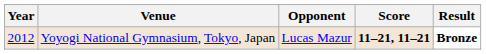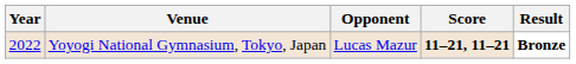 <table class="sortable wikitable" style="font-size: 90%;">
 <tr>
 <th>Year</th>
 <th>Venue</th>
 <th>Opponent</th>
 <th>Score</th>
 <th>Result</th>
 </tr>
 <tr style="background:#F3E6D7">
-<td align="center"><a href='#'>2012</a></td>
+<td align="center"><a href='#'>2022</a></td>
 <td align="left"><a href='#'>Yoyogi National Gymnasium</a>, <a href='#'>Tokyo</a>, Japan</td>
 <td align="left"> <a href='#'>Lucas Mazur</a></td>
 <td align="left"><strong>11–21, 11–21</strong></td>
 <td style="text-align:left; background:white"> <strong>Bronze</strong></td>
 </tr>
 </table>
